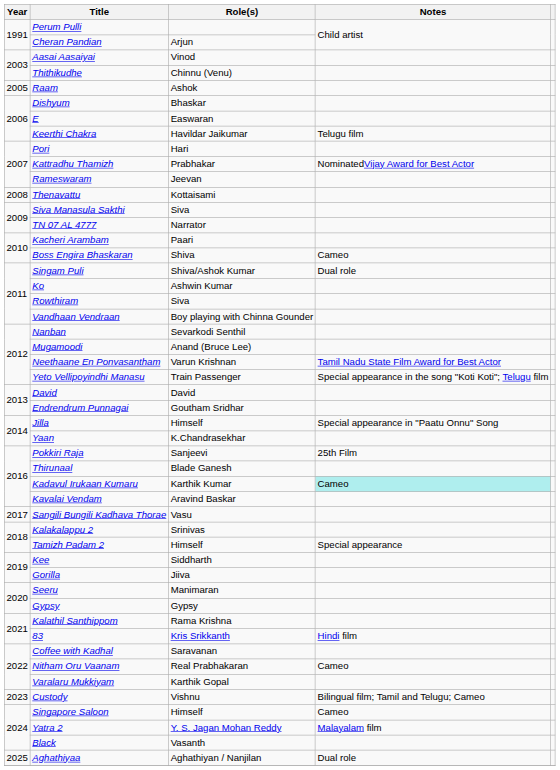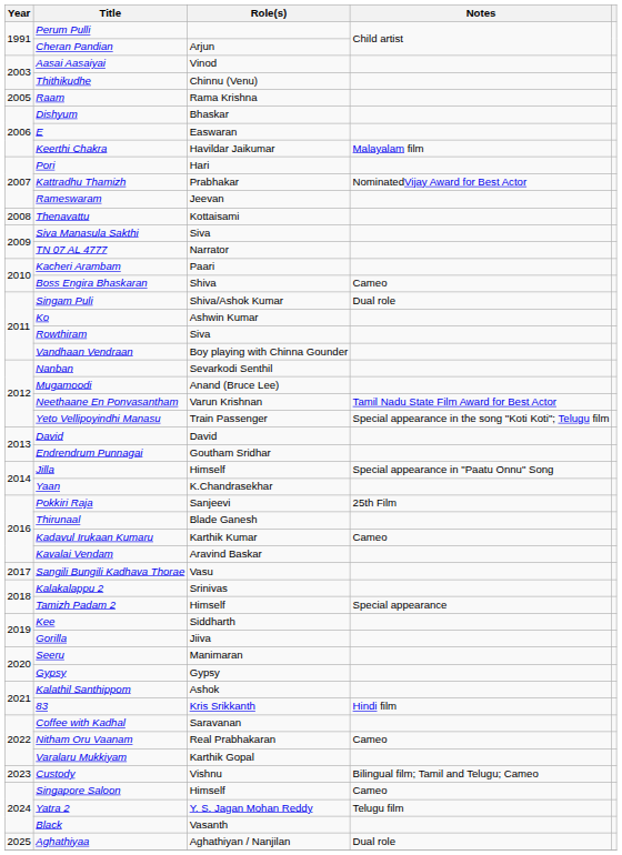 <table class="wikitable sortable plainrowheaders">
 <tr>
 <th scope="col">Year</th>
 <th scope="col">Title</th>
 <th scope="col">Role(s)</th>
 <th scope="col" class="unsortable">Notes</th>
 <th scope="col" class="unsortable"></th>
 </tr>
 <tr>
 <td rowspan="2">1991</td>
 <td><em><a href='#'>Perum Pulli</a></em></td>
 <td></td>
 <td rowspan="2">Child artist</td>
 <td rowspan ="2" style="text-align:center;"></td>
 </tr>
 <tr>
 <td><em><a href='#'>Cheran Pandian</a></em></td>
 <td>Arjun</td>
 </tr>
 <tr>
 <td rowspan="2">2003</td>
 <td><em><a href='#'>Aasai Aasaiyai</a></em></td>
 <td>Vinod</td>
 <td></td>
 <td style="text-align:center;"></td>
 </tr>
 <tr>
 <td><em><a href='#'>Thithikudhe</a></em></td>
 <td>Chinnu (Venu)</td>
 <td></td>
 <td style="text-align:center;"></td>
 </tr>
 <tr>
 <td>2005</td>
 <td><em><a href='#'>Raam</a></em></td>
-<td>Ashok</td>
+<td>Rama Krishna</td>
 <td></td>
 <td style="text-align:center;"></td>
 </tr>
 <tr>
 <td rowspan="3">2006</td>
 <td><em><a href='#'>Dishyum</a></em></td>
 <td>Bhaskar</td>
 <td></td>
 <td style="text-align:center;"></td>
 </tr>
 <tr>
 <td><a href='#'><em>E</em></a></td>
 <td>Easwaran</td>
 <td></td>
 <td style="text-align:center;"></td>
 </tr>
 <tr>
 <td><em><a href='#'>Keerthi Chakra</a></em></td>
 <td>Havildar Jaikumar</td>
-<td>Telugu film</td>
+<td><a href='#'>Malayalam</a> film</td>
 <td style="text-align:center;"></td>
 </tr>
 <tr>
 <td rowspan="3">2007</td>
 <td><em><a href='#'>Pori</a></em></td>
 <td>Hari</td>
 <td></td>
 <td style="text-align:center;"></td>
 </tr>
 <tr>
 <td><em><a href='#'>Kattradhu Thamizh</a></em></td>
 <td>Prabhakar</td>
 <td>Nominated<a href='#'>Vijay Award for Best Actor</a></td>
 <td style="text-align:center;"></td>
 </tr>
 <tr>
 <td><em><a href='#'>Rameswaram</a></em></td>
 <td>Jeevan</td>
 <td></td>
 <td style="text-align:center;"></td>
 </tr>
 <tr>
 <td>2008</td>
 <td><em><a href='#'>Thenavattu</a></em></td>
 <td>Kottaisami</td>
 <td></td>
 <td style="text-align:center;"></td>
 </tr>
 <tr>
 <td rowspan="2">2009</td>
 <td><em><a href='#'>Siva Manasula Sakthi</a></em></td>
 <td>Siva</td>
 <td></td>
 <td style="text-align:center;"></td>
 </tr>
 <tr>
 <td><em><a href='#'>TN 07 AL 4777</a></em></td>
 <td>Narrator</td>
 <td></td>
 <td style="text-align:center;"></td>
 </tr>
 <tr>
 <td rowspan="2">2010</td>
 <td><em><a href='#'>Kacheri Arambam</a></em></td>
 <td>Paari</td>
 <td></td>
 <td style="text-align:center;"></td>
 </tr>
 <tr>
 <td><em><a href='#'>Boss Engira Bhaskaran</a></em></td>
 <td>Shiva</td>
 <td>Cameo</td>
 <td style="text-align:center;"></td>
 </tr>
 <tr>
 <td rowspan="4">2011</td>
 <td><em><a href='#'>Singam Puli</a></em></td>
 <td>Shiva/Ashok Kumar</td>
 <td>Dual role</td>
 <td style="text-align:center;"></td>
 </tr>
 <tr>
 <td><em><a href='#'>Ko</a></em></td>
 <td>Ashwin Kumar</td>
 <td></td>
 <td style="text-align:center;"></td>
 </tr>
 <tr>
 <td><em><a href='#'>Rowthiram</a></em></td>
 <td>Siva</td>
 <td></td>
 <td style="text-align:center;"></td>
 </tr>
 <tr>
 <td><em><a href='#'>Vandhaan Vendraan</a></em></td>
 <td>Boy playing with Chinna Gounder</td>
 <td></td>
 <td style="text-align:center;"></td>
 </tr>
 <tr>
 <td rowspan="4">2012</td>
 <td><em><a href='#'>Nanban</a></em></td>
 <td>Sevarkodi Senthil</td>
 <td></td>
 <td style="text-align:center;"></td>
 </tr>
 <tr>
 <td><em><a href='#'>Mugamoodi</a></em></td>
 <td>Anand (Bruce Lee)</td>
 <td></td>
 <td style="text-align:center;"></td>
 </tr>
 <tr>
 <td><em><a href='#'>Neethaane En Ponvasantham</a></em></td>
 <td>Varun Krishnan</td>
 <td><a href='#'>Tamil Nadu State Film Award for Best Actor</a></td>
 <td style="text-align:center;"></td>
 </tr>
 <tr>
 <td><em><a href='#'>Yeto Vellipoyindhi Manasu</a></em></td>
 <td>Train Passenger</td>
 <td>Special appearance in the song "Koti Koti"; <a href='#'>Telugu</a> film</td>
 <td style="text-align:center;"></td>
 </tr>
 <tr>
 <td rowspan="2">2013</td>
 <td><em><a href='#'>David</a></em></td>
 <td>David</td>
 <td></td>
 <td style="text-align:center;"></td>
 </tr>
 <tr>
 <td><em><a href='#'>Endrendrum Punnagai</a></em></td>
 <td>Goutham Sridhar</td>
 <td></td>
 <td style="text-align:center;"></td>
 </tr>
 <tr>
 <td rowspan="2">2014</td>
 <td><em><a href='#'>Jilla</a></em></td>
 <td>Himself</td>
 <td>Special appearance in "Paatu Onnu" Song</td>
 <td style="text-align:center;"></td>
 </tr>
 <tr>
 <td><em><a href='#'>Yaan</a></em></td>
 <td>K.Chandrasekhar</td>
 <td></td>
 <td style="text-align:center;"></td>
 </tr>
 <tr>
 <td rowspan="4">2016</td>
 <td><em><a href='#'>Pokkiri Raja</a></em></td>
 <td>Sanjeevi</td>
 <td>25th Film</td>
 <td style="text-align:center;"></td>
 </tr>
 <tr>
 <td><em><a href='#'>Thirunaal</a></em></td>
 <td>Blade Ganesh</td>
 <td></td>
 <td style="text-align:center;"></td>
 </tr>
 <tr>
 <td><em><a href='#'>Kadavul Irukaan Kumaru</a></em></td>
 <td>Karthik Kumar</td>
-<td style="background: paleturquoise;">Cameo</td>
+<td>Cameo</td>
 <td style="text-align:center;"></td>
 </tr>
 <tr>
 <td><em><a href='#'>Kavalai Vendam</a></em></td>
 <td>Aravind Baskar</td>
 <td></td>
 <td style="text-align:center;"></td>
 </tr>
 <tr>
 <td>2017</td>
 <td><em><a href='#'>Sangili Bungili Kadhava Thorae</a></em></td>
 <td>Vasu</td>
 <td></td>
 <td style="text-align:center;"></td>
 </tr>
 <tr>
 <td rowspan="2">2018</td>
 <td><em><a href='#'>Kalakalappu 2</a></em></td>
 <td>Srinivas</td>
 <td></td>
 <td style="text-align:center;"></td>
 </tr>
 <tr>
 <td><em><a href='#'>Tamizh Padam 2</a></em></td>
 <td>Himself</td>
 <td>Special appearance</td>
 <td style="text-align:center;"></td>
 </tr>
 <tr>
 <td rowspan="2">2019</td>
 <td><em><a href='#'>Kee</a></em></td>
 <td>Siddharth</td>
 <td></td>
 <td style="text-align:center;"></td>
 </tr>
 <tr>
 <td><em><a href='#'>Gorilla</a></em></td>
 <td>Jiiva</td>
 <td></td>
 <td style="text-align:center;"></td>
 </tr>
 <tr>
 <td rowspan="2">2020</td>
 <td><em><a href='#'>Seeru</a></em></td>
 <td>Manimaran</td>
 <td></td>
 <td style="text-align:center;"></td>
 </tr>
 <tr>
 <td><em><a href='#'>Gypsy</a></em></td>
 <td>Gypsy</td>
 <td></td>
 <td style="text-align:center;"></td>
 </tr>
 <tr>
 <td rowspan="2">2021</td>
 <td><em><a href='#'>Kalathil Santhippom</a></em></td>
-<td>Rama Krishna</td>
+<td>Ashok</td>
 <td></td>
 <td style="text-align:center;"></td>
 </tr>
 <tr>
 <td><em><a href='#'>83</a></em></td>
 <td><a href='#'>Kris Srikkanth</a></td>
 <td><a href='#'>Hindi</a> film</td>
 <td style="text-align:center;"></td>
 </tr>
 <tr>
 <td rowspan="3">2022</td>
 <td><em><a href='#'>Coffee with Kadhal</a></em></td>
 <td>Saravanan</td>
 <td></td>
 <td style="text-align:center;"></td>
 </tr>
 <tr>
 <td><em><a href='#'>Nitham Oru Vaanam</a></em></td>
 <td>Real Prabhakaran</td>
 <td>Cameo</td>
 <td style="text-align:center;"></td>
 </tr>
 <tr>
 <td><em><a href='#'>Varalaru Mukkiyam</a></em></td>
 <td>Karthik Gopal</td>
 <td></td>
 <td style="text-align:center;"></td>
 </tr>
 <tr>
 <td>2023</td>
 <td><em><a href='#'>Custody</a></em></td>
 <td>Vishnu</td>
 <td>Bilingual film; Tamil and Telugu; Cameo</td>
 <td style="text-align:center;"></td>
 </tr>
 <tr>
 <td rowspan="3">2024</td>
 <td><em><a href='#'>Singapore Saloon</a></em></td>
 <td>Himself</td>
 <td>Cameo</td>
 <td style="text-align:center;"></td>
 </tr>
 <tr>
 <td><em><a href='#'>Yatra 2</a></em></td>
 <td><a href='#'>Y. S. Jagan Mohan Reddy</a></td>
-<td><a href='#'>Malayalam</a> film</td>
+<td>Telugu film</td>
 <td style="text-align:center;"></td>
 </tr>
 <tr>
 <td><em><a href='#'>Black</a></em></td>
 <td>Vasanth</td>
 <td></td>
 <td style="text-align:center;"></td>
 </tr>
 <tr>
 <td rowspan="1">2025</td>
 <td><em><a href='#'>Aghathiyaa</a></em></td>
 <td>Aghathiyan / Nanjilan</td>
 <td>Dual role</td>
 <td style="text-align:center;"></td>
 </tr>
 <tr>
 </tr>
 </table>
